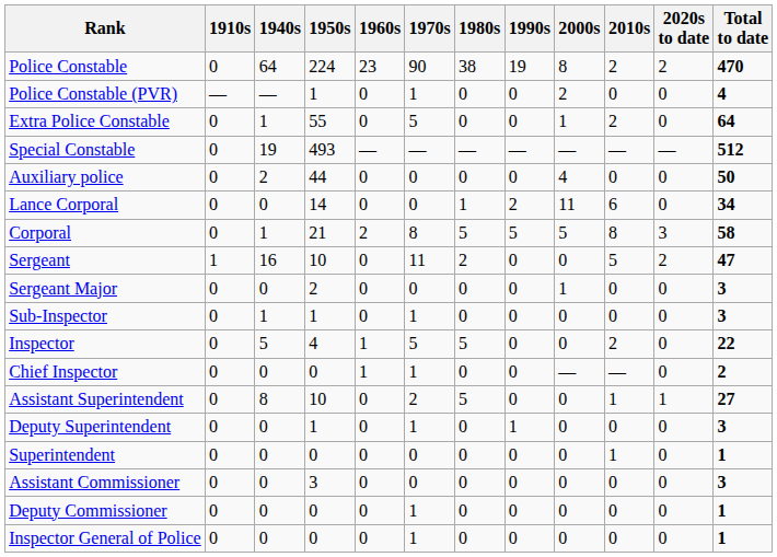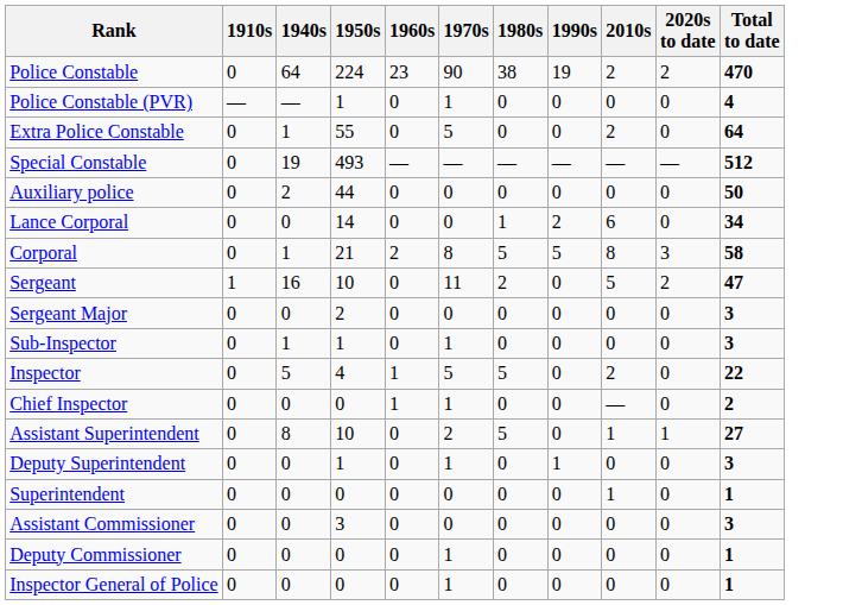 <table class="wikitable sortable">
 <tr>
 <th>Rank</th>
 <th>1910s</th>
 <th>1940s</th>
 <th>1950s</th>
 <th>1960s</th>
 <th>1970s</th>
 <th>1980s</th>
 <th>1990s</th>
-<th>2000s</th>
 <th>2010s</th>
 <th>2020s<br>to date</th>
 <th>Total<br>to date</th>
 </tr>
 <tr>
 <td><a href='#'>Police Constable</a></td>
 <td>0</td>
 <td>64</td>
 <td>224</td>
 <td>23</td>
 <td>90</td>
 <td>38</td>
 <td>19</td>
-<td>8</td>
 <td>2</td>
 <td>2</td>
 <td><strong>470</strong></td>
 </tr>
 <tr>
 <td><a href='#'>Police Constable (PVR)</a></td>
 <td>—</td>
 <td>—</td>
 <td>1</td>
 <td>0</td>
 <td>1</td>
 <td>0</td>
 <td>0</td>
-<td>2</td>
 <td>0</td>
 <td>0</td>
 <td><strong>4</strong></td>
 </tr>
 <tr>
 <td><a href='#'>Extra Police Constable</a></td>
 <td>0</td>
 <td>1</td>
 <td>55</td>
 <td>0</td>
 <td>5</td>
 <td>0</td>
 <td>0</td>
-<td>1</td>
 <td>2</td>
 <td>0</td>
 <td><strong>64</strong></td>
 </tr>
 <tr>
 <td><a href='#'>Special Constable</a></td>
 <td>0</td>
 <td>19</td>
 <td>493</td>
-<td>—</td>
 <td>—</td>
 <td>—</td>
 <td>—</td>
 <td>—</td>
 <td>—</td>
 <td>—</td>
 <td><strong>512</strong></td>
 </tr>
 <tr>
 <td><a href='#'>Auxiliary police</a></td>
 <td>0</td>
 <td>2</td>
 <td>44</td>
 <td>0</td>
 <td>0</td>
 <td>0</td>
 <td>0</td>
-<td>4</td>
 <td>0</td>
 <td>0</td>
 <td><strong>50</strong></td>
 </tr>
 <tr>
 <td><a href='#'>Lance Corporal</a></td>
 <td>0</td>
 <td>0</td>
 <td>14</td>
 <td>0</td>
 <td>0</td>
 <td>1</td>
 <td>2</td>
-<td>11</td>
 <td>6</td>
 <td>0</td>
 <td><strong>34</strong></td>
 </tr>
 <tr>
 <td><a href='#'>Corporal</a></td>
 <td>0</td>
 <td>1</td>
 <td>21</td>
 <td>2</td>
 <td>8</td>
-<td>5</td>
 <td>5</td>
 <td>5</td>
 <td>8</td>
 <td>3</td>
 <td><strong>58</strong></td>
 </tr>
 <tr>
 <td><a href='#'>Sergeant</a></td>
 <td>1</td>
 <td>16</td>
 <td>10</td>
 <td>0</td>
 <td>11</td>
 <td>2</td>
 <td>0</td>
-<td>0</td>
 <td>5</td>
 <td>2</td>
 <td><strong>47</strong></td>
 </tr>
 <tr>
 <td><a href='#'>Sergeant Major</a></td>
 <td>0</td>
 <td>0</td>
 <td>2</td>
 <td>0</td>
 <td>0</td>
 <td>0</td>
 <td>0</td>
-<td>1</td>
 <td>0</td>
 <td>0</td>
 <td><strong>3</strong></td>
 </tr>
 <tr>
 <td><a href='#'>Sub-Inspector</a></td>
 <td>0</td>
 <td>1</td>
 <td>1</td>
 <td>0</td>
 <td>1</td>
 <td>0</td>
 <td>0</td>
 <td>0</td>
 <td>0</td>
-<td>0</td>
 <td><strong>3</strong></td>
 </tr>
 <tr>
 <td><a href='#'>Inspector</a></td>
 <td>0</td>
 <td>5</td>
 <td>4</td>
 <td>1</td>
 <td>5</td>
 <td>5</td>
-<td>0</td>
 <td>0</td>
 <td>2</td>
 <td>0</td>
 <td><strong>22</strong></td>
 </tr>
 <tr>
 <td><a href='#'>Chief Inspector</a></td>
 <td>0</td>
 <td>0</td>
 <td>0</td>
 <td>1</td>
 <td>1</td>
 <td>0</td>
 <td>0</td>
 <td>—</td>
-<td>—</td>
 <td>0</td>
 <td><strong>2</strong></td>
 </tr>
 <tr>
 <td><a href='#'>Assistant Superintendent</a></td>
 <td>0</td>
 <td>8</td>
 <td>10</td>
 <td>0</td>
 <td>2</td>
 <td>5</td>
-<td>0</td>
 <td>0</td>
 <td>1</td>
 <td>1</td>
 <td><strong>27</strong></td>
 </tr>
 <tr>
 <td><a href='#'>Deputy Superintendent</a></td>
 <td>0</td>
 <td>0</td>
 <td>1</td>
 <td>0</td>
 <td>1</td>
 <td>0</td>
 <td>1</td>
 <td>0</td>
 <td>0</td>
-<td>0</td>
 <td><strong>3</strong></td>
 </tr>
 <tr>
 <td><a href='#'>Superintendent</a></td>
-<td>0</td>
 <td>0</td>
 <td>0</td>
 <td>0</td>
 <td>0</td>
 <td>0</td>
 <td>0</td>
 <td>0</td>
 <td>1</td>
 <td>0</td>
 <td><strong>1</strong></td>
 </tr>
 <tr>
 <td><a href='#'>Assistant Commissioner</a></td>
 <td>0</td>
 <td>0</td>
 <td>3</td>
 <td>0</td>
 <td>0</td>
 <td>0</td>
 <td>0</td>
 <td>0</td>
 <td>0</td>
-<td>0</td>
 <td><strong>3</strong></td>
 </tr>
 <tr>
 <td><a href='#'>Deputy Commissioner</a></td>
 <td>0</td>
 <td>0</td>
 <td>0</td>
 <td>0</td>
 <td>1</td>
-<td>0</td>
 <td>0</td>
 <td>0</td>
 <td>0</td>
 <td>0</td>
 <td><strong>1</strong></td>
 </tr>
 <tr>
 <td><a href='#'>Inspector General of Police</a></td>
 <td>0</td>
 <td>0</td>
 <td>0</td>
 <td>0</td>
 <td>1</td>
 <td>0</td>
 <td>0</td>
 <td>0</td>
 <td>0</td>
-<td>0</td>
 <td><strong>1</strong></td>
 </tr>
 </table>
